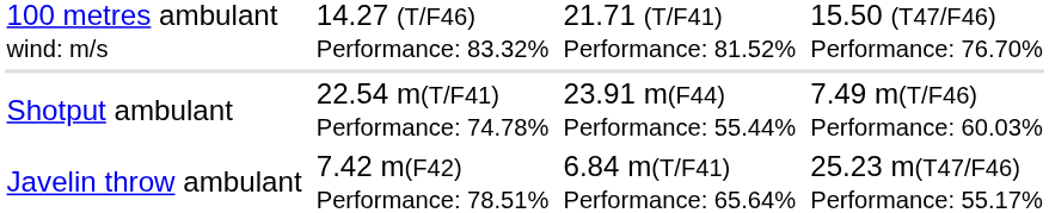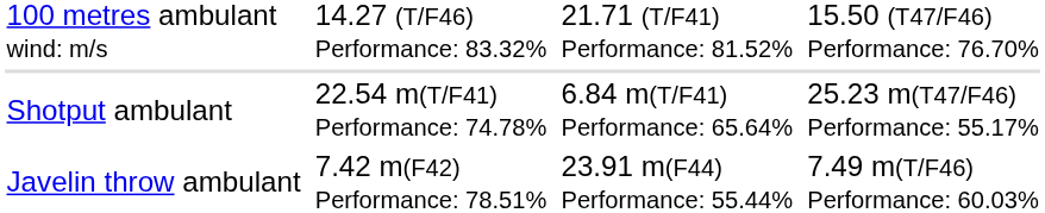 <table>
 <tr>
 <td><a href='#'>100 metres</a> ambulant<br><small>wind:  m/s</small></td>
 <td align=left></td>
 <td>14.27 <small>(T/F46)</small><br><small>Performance: 83.32%</small></td>
 <td align=left></td>
 <td>21.71 <small>(T/F41)</small><br><small>Performance: 81.52%</small></td>
 <td align=left></td>
 <td>15.50 <small>(T47/F46)</small><br><small>Performance: 76.70%</small></td>
 </tr>
 <tr bgcolor=#DDDDDD>
 <td colspan=8></td>
 </tr>
 <tr>
 <td><a href='#'>Shotput</a> ambulant</td>
 <td align=left></td>
 <td>22.54 m<small>(T/F41)</small><br><small>Performance: 74.78%</small></td>
 <td align=left></td>
-<td>23.91 m<small>(F44)</small><br><small>Performance: 55.44%</small></td>
+<td>6.84 m<small>(T/F41)</small><br><small>Performance: 65.64%</small></td>
 <td align=left></td>
-<td>7.49 m<small>(T/F46)</small><br><small>Performance: 60.03%</small></td>
+<td>25.23 m<small>(T47/F46)</small><br><small>Performance: 55.17%</small></td>
 </tr>
 <tr>
 <td><a href='#'>Javelin throw</a> ambulant</td>
 <td align=left></td>
 <td>7.42 m<small>(F42)</small><br><small>Performance: 78.51%</small></td>
 <td align=left></td>
-<td>6.84 m<small>(T/F41)</small><br><small>Performance: 65.64%</small></td>
+<td>23.91 m<small>(F44)</small><br><small>Performance: 55.44%</small></td>
 <td align=left></td>
-<td>25.23 m<small>(T47/F46)</small><br><small>Performance: 55.17%</small></td>
+<td>7.49 m<small>(T/F46)</small><br><small>Performance: 60.03%</small></td>
 </tr>
 </table>
